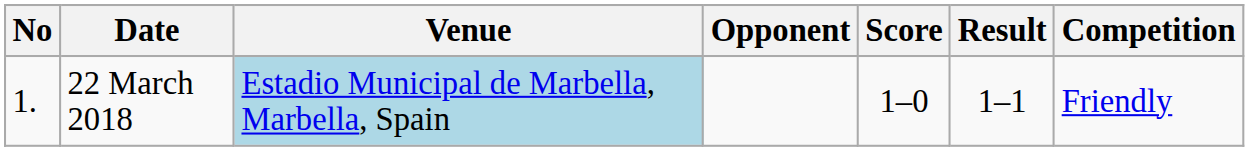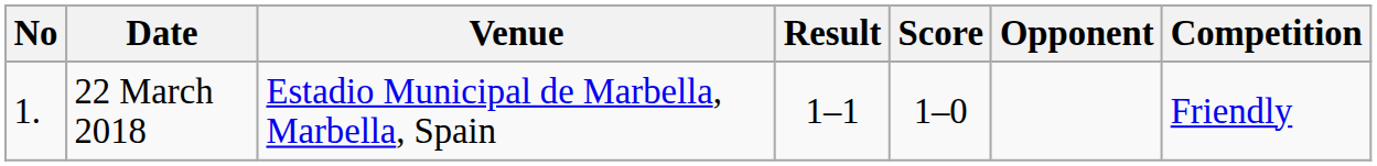 <table class="wikitable" style="font-size:100%;">
 <tr>
 <th>No</th>
 <th>Date</th>
 <th>Venue</th>
+<th>Result</th>
+<th>Score</th>
 <th>Opponent</th>
-<th>Score</th>
-<th>Result</th>
 <th>Competition</th>
 </tr>
 <tr>
 <td>1.</td>
 <td>22 March 2018</td>
-<td style="background: lightblue;"><a href='#'>Estadio Municipal de Marbella</a>, <a href='#'>Marbella</a>, Spain</td>
+<td><a href='#'>Estadio Municipal de Marbella</a>, <a href='#'>Marbella</a>, Spain</td>
+<td align=center>1–1</td>
+<td align=center>1–0</td>
 <td></td>
-<td align=center>1–0</td>
-<td align=center>1–1</td>
 <td><a href='#'>Friendly</a></td>
 </tr>
 </table>
